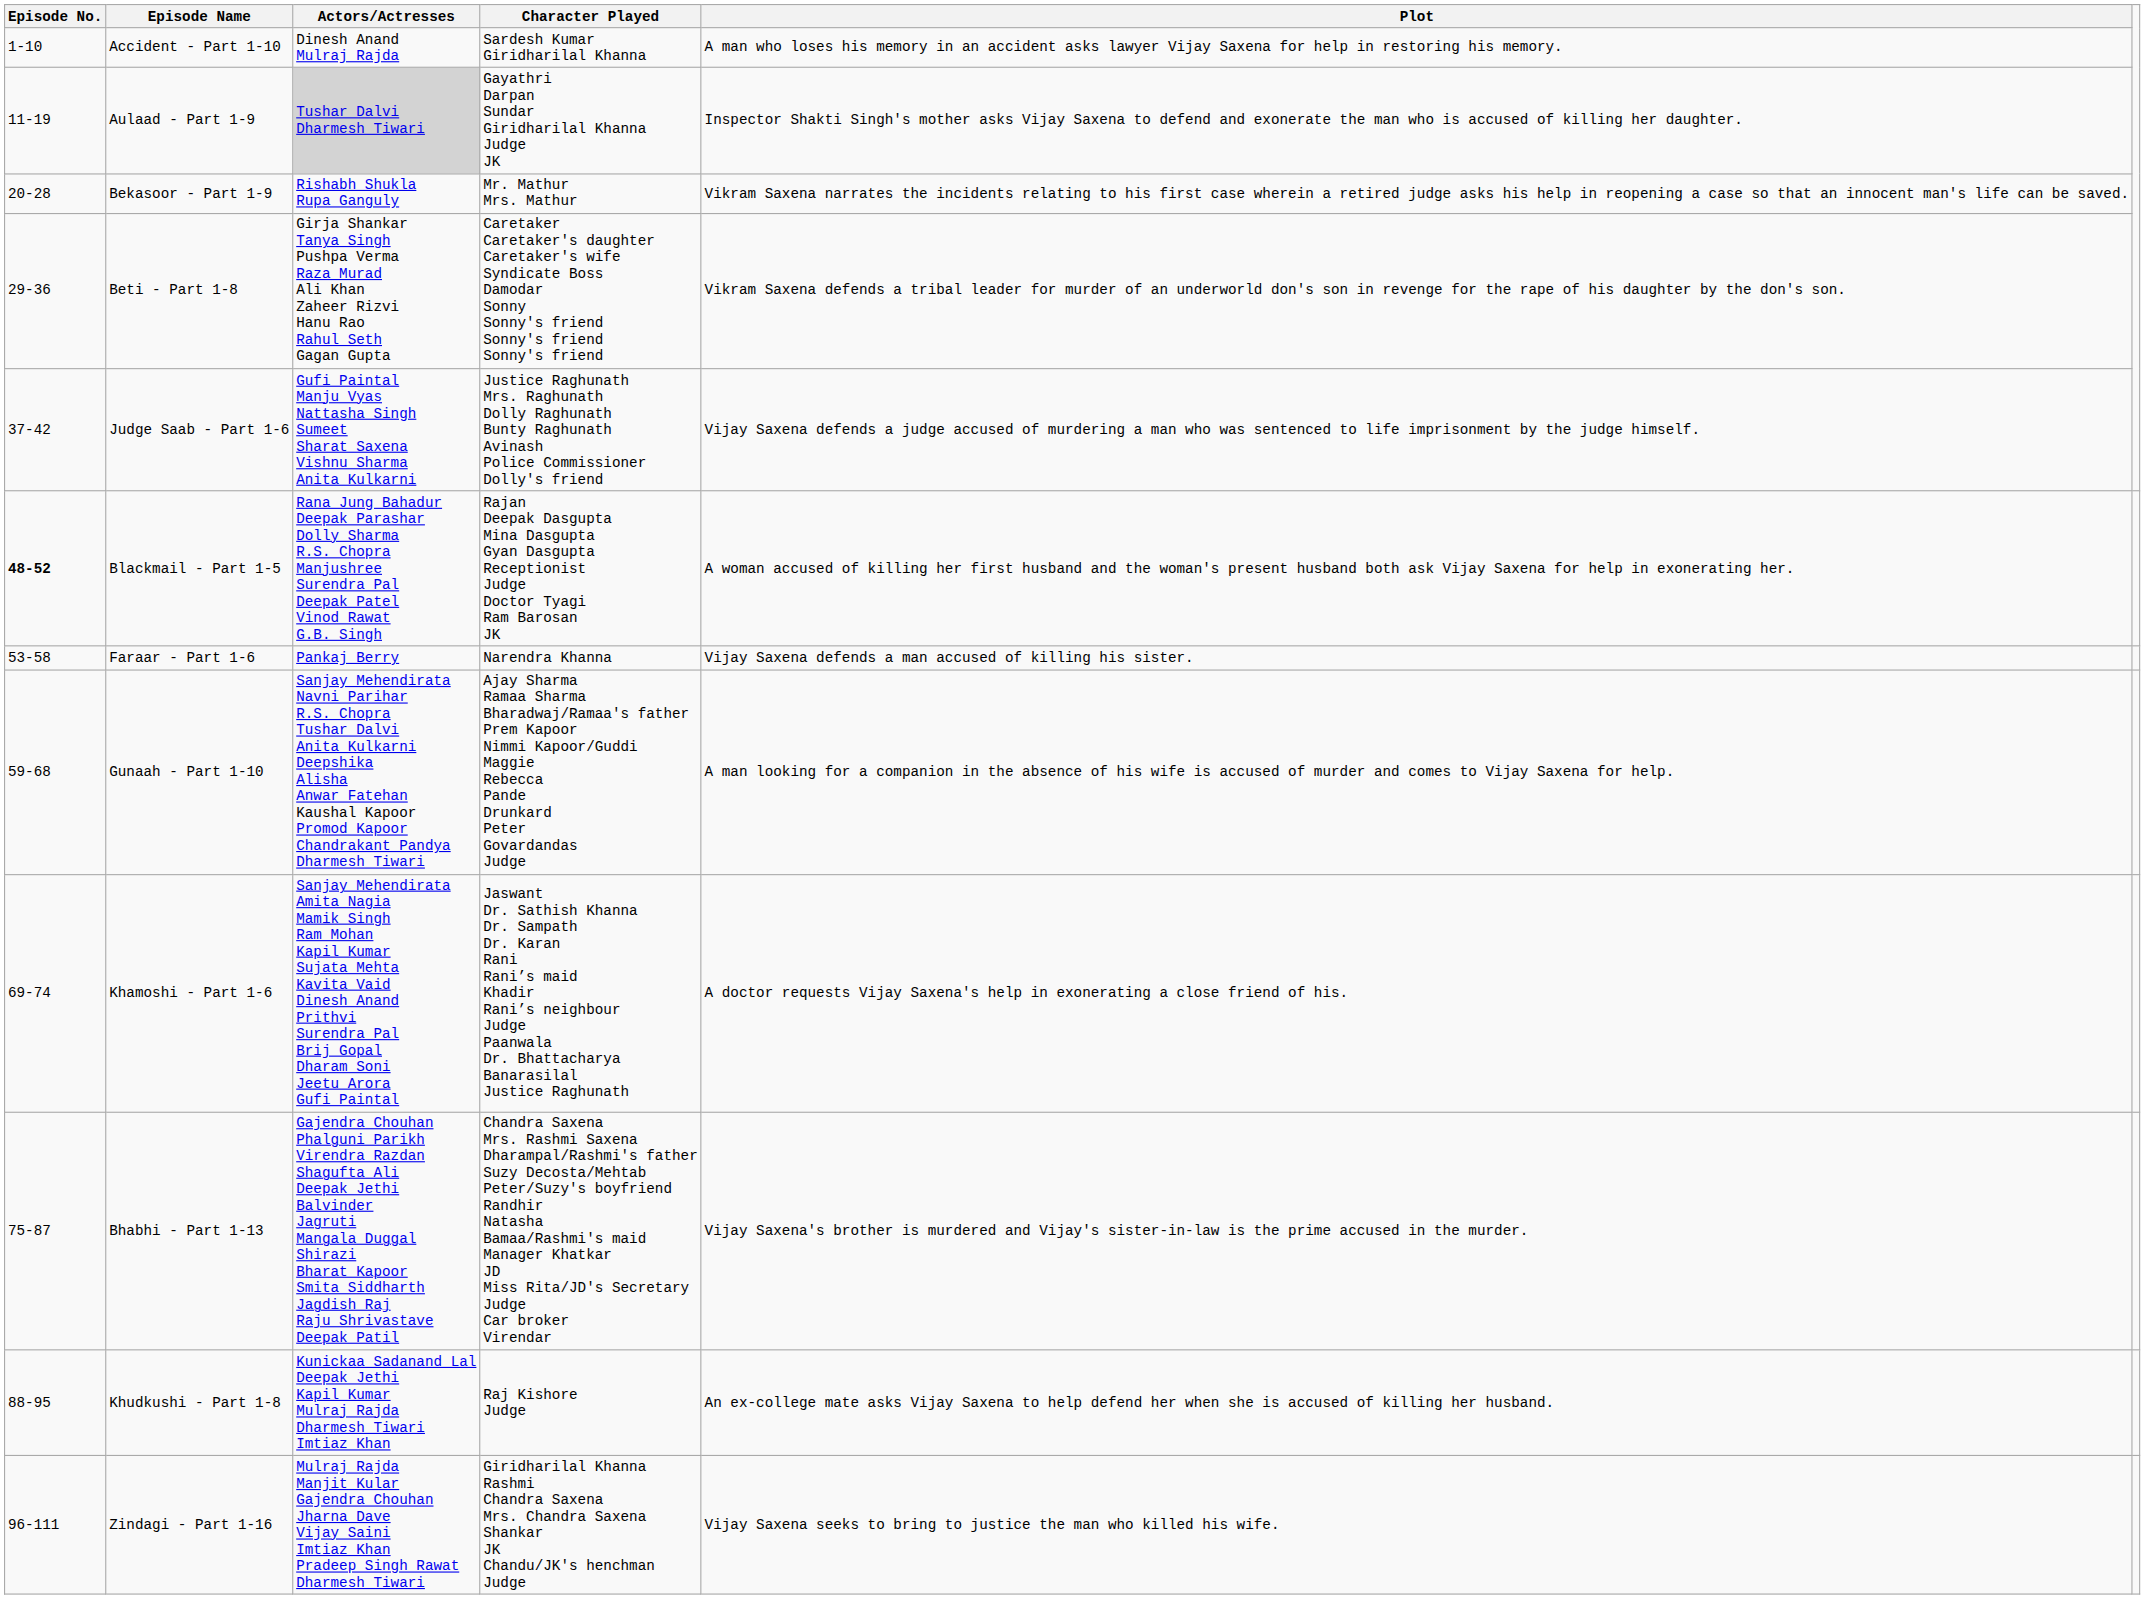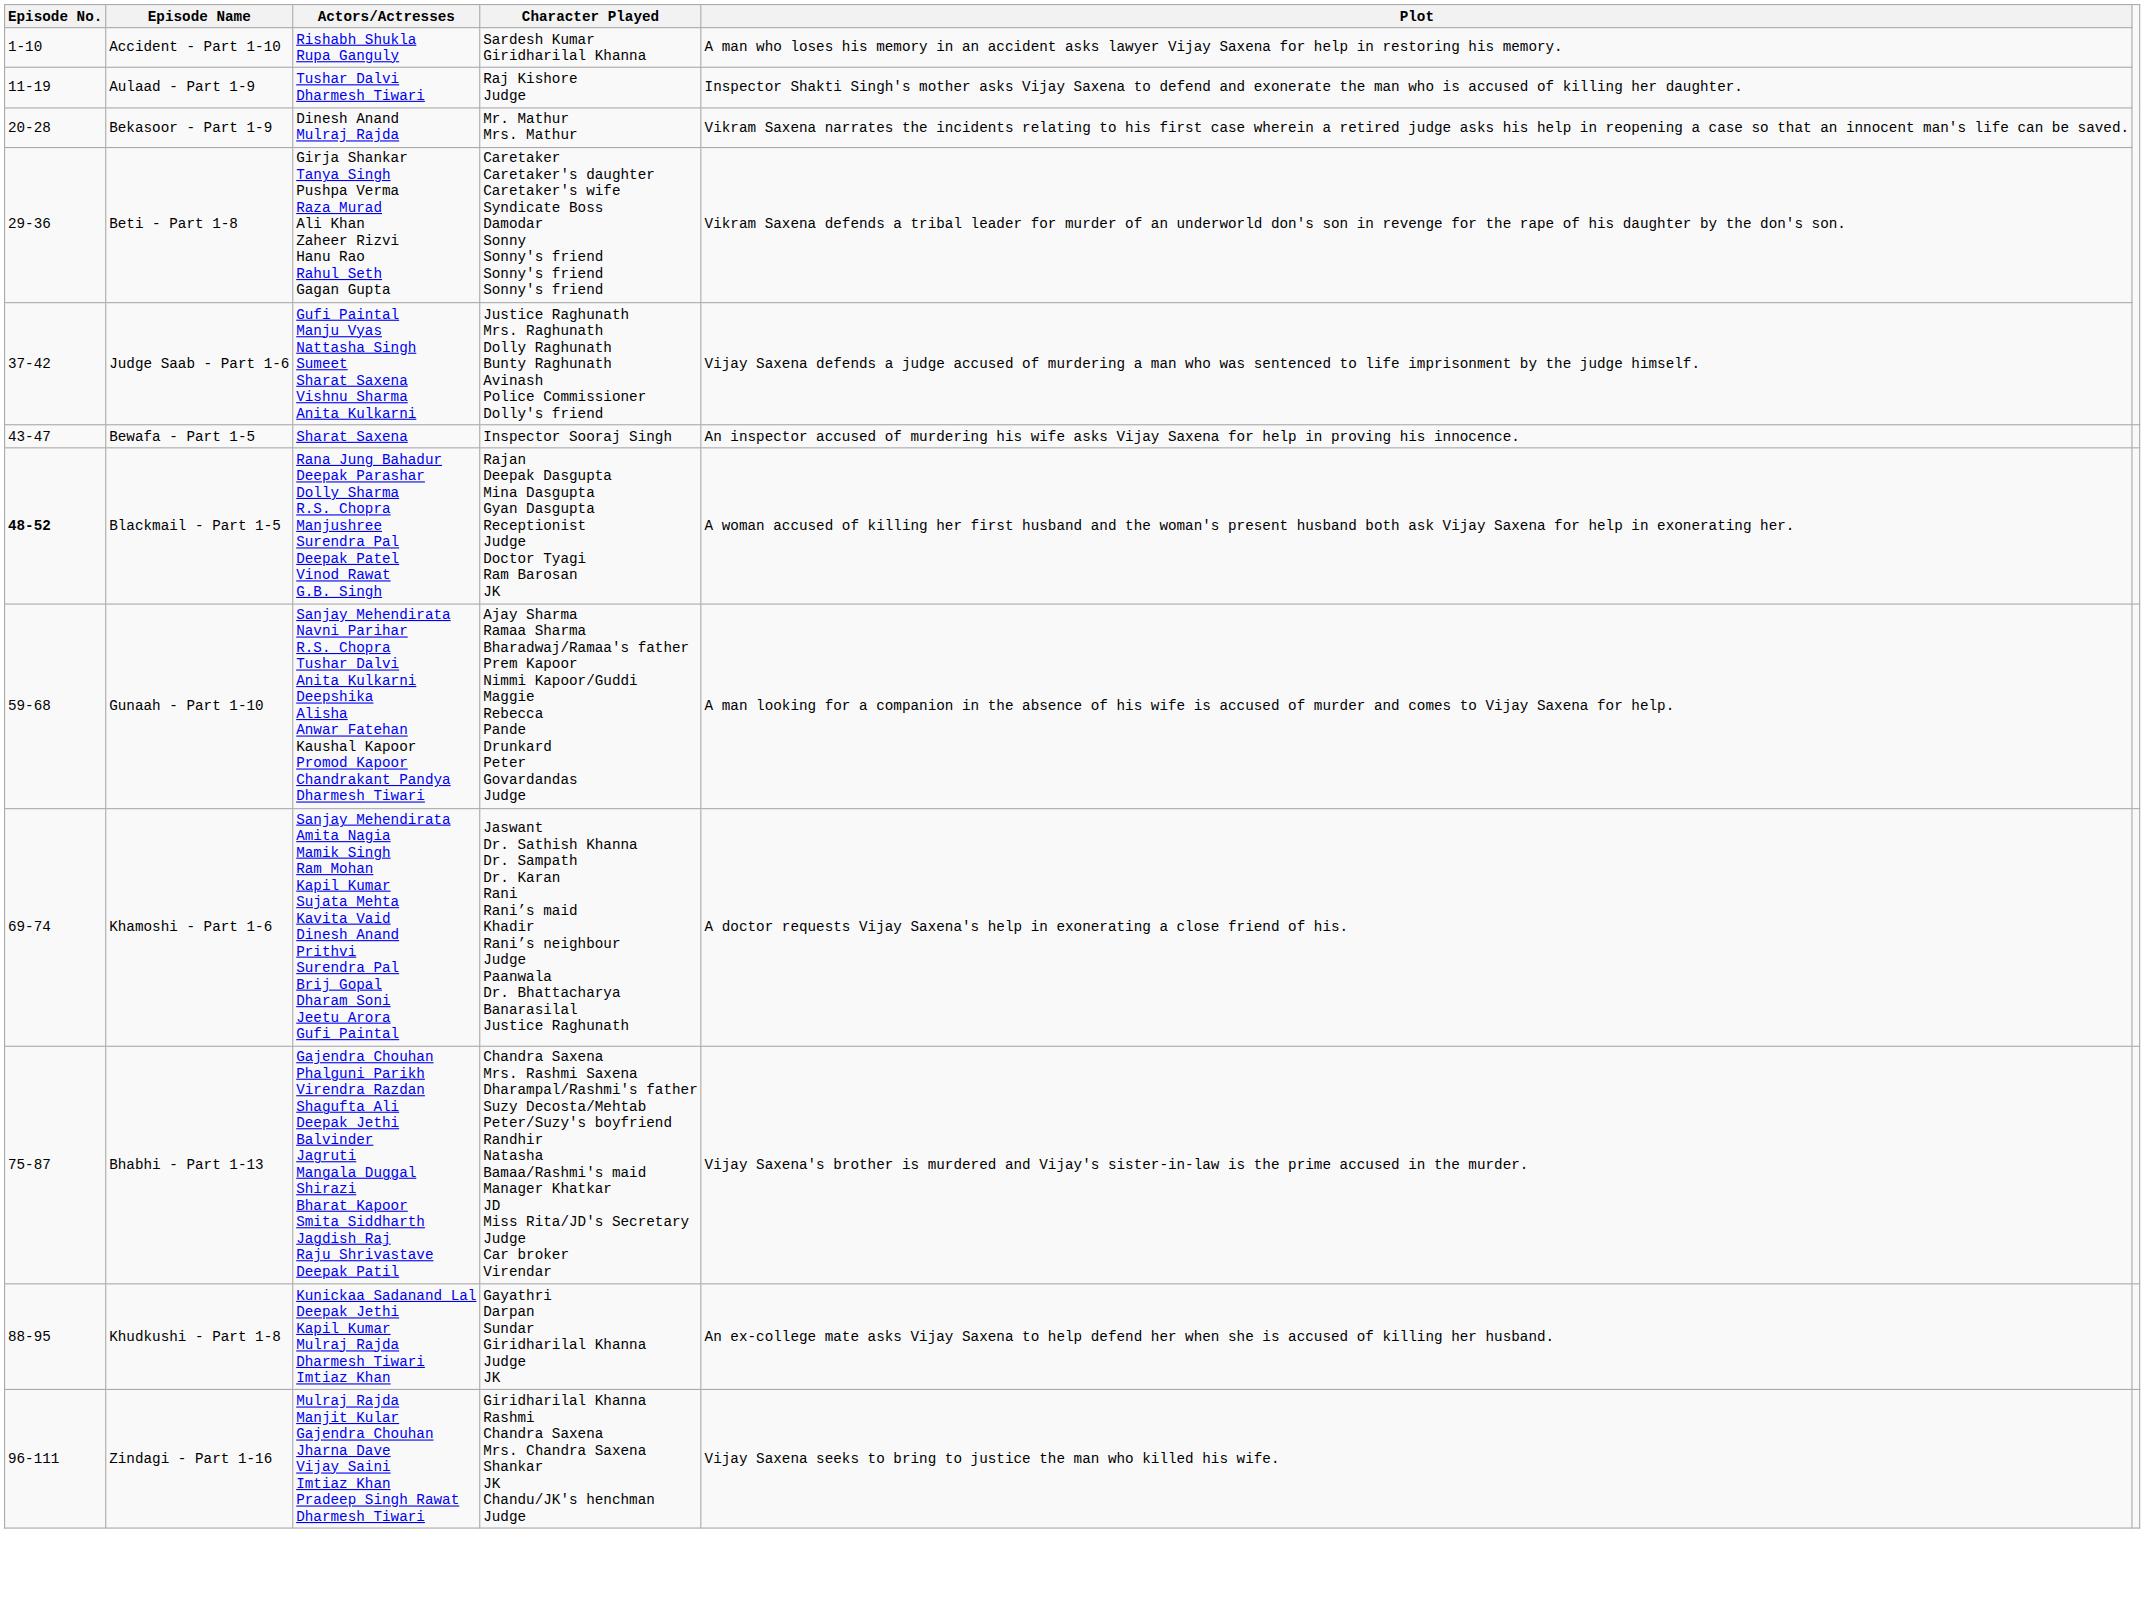 <table class="wikitable sortable">
 <tr>
 <th>Episode No.</th>
 <th>Episode Name</th>
 <th>Actors/Actresses</th>
 <th>Character Played</th>
 <th>Plot</th>
 </tr>
 <tr>
 <td>1-10</td>
 <td>Accident - Part 1-10</td>
-<td>Dinesh Anand<br><a href='#'>Mulraj Rajda</a></td>
+<td><a href='#'>Rishabh Shukla</a><br><a href='#'>Rupa Ganguly</a></td>
 <td>Sardesh Kumar<br>Giridharilal Khanna</td>
 <td>A man who loses his memory in an accident asks lawyer Vijay Saxena for help in restoring his memory.</td>
 </tr>
 <tr>
 <td>11-19</td>
 <td>Aulaad - Part 1-9</td>
-<td style="background: lightgrey;"><a href='#'>Tushar Dalvi</a><br><a href='#'>Dharmesh Tiwari</a></td>
-<td>Gayathri<br>Darpan<br>Sundar<br>Giridharilal Khanna<br>Judge<br>JK</td>
+<td><a href='#'>Tushar Dalvi</a><br><a href='#'>Dharmesh Tiwari</a></td>
+<td>Raj Kishore<br>Judge</td>
 <td>Inspector Shakti Singh's mother asks Vijay Saxena to defend and exonerate the man who is accused of killing her daughter.</td>
 </tr>
 <tr>
 <td>20-28</td>
 <td>Bekasoor - Part 1-9</td>
-<td><a href='#'>Rishabh Shukla</a><br><a href='#'>Rupa Ganguly</a></td>
+<td>Dinesh Anand<br><a href='#'>Mulraj Rajda</a></td>
 <td>Mr. Mathur<br>Mrs. Mathur</td>
 <td>Vikram Saxena narrates the incidents relating to his first case wherein a retired judge asks his help in reopening a case so that an innocent man's life can be saved.</td>
 </tr>
 <tr>
 <td>29-36</td>
 <td>Beti - Part 1-8</td>
 <td>Girja Shankar<br><a href='#'>Tanya Singh</a><br>Pushpa Verma<br><a href='#'>Raza Murad</a><br>Ali Khan<br>Zaheer Rizvi<br>Hanu Rao<br><a href='#'>Rahul Seth</a><br>Gagan Gupta</td>
 <td>Caretaker<br>Caretaker's daughter<br>Caretaker's wife<br>Syndicate Boss<br>Damodar<br>Sonny<br>Sonny's friend<br>Sonny's friend<br>Sonny's friend</td>
 <td>Vikram Saxena defends a tribal leader for murder of an underworld don's son in revenge for the rape of his daughter by the don's son.</td>
 </tr>
 <tr>
 <td>37-42</td>
 <td>Judge Saab - Part 1-6</td>
 <td><a href='#'>Gufi Paintal</a><br><a href='#'>Manju Vyas</a><br><a href='#'>Nattasha Singh</a><br><a href='#'>Sumeet</a><br><a href='#'>Sharat Saxena</a><br><a href='#'>Vishnu Sharma</a><br><a href='#'>Anita Kulkarni</a></td>
 <td>Justice Raghunath<br>Mrs. Raghunath<br>Dolly Raghunath<br>Bunty Raghunath<br>Avinash<br>Police Commissioner<br>Dolly's friend</td>
 <td>Vijay Saxena defends a judge accused of murdering a man who was sentenced to life imprisonment by the judge himself.</td>
 </tr>
 <tr>
+<td>43-47</td>
+<td>Bewafa - Part 1-5</td>
+<td><a href='#'>Sharat Saxena</a></td>
+<td>Inspector Sooraj Singh</td>
+<td>An inspector accused of murdering his wife asks Vijay Saxena for help in proving his innocence.</td>
+<td></td>
+</tr>
+<tr>
 <td><strong>48-52</strong></td>
 <td>Blackmail - Part 1-5</td>
 <td><a href='#'>Rana Jung Bahadur</a><br><a href='#'>Deepak Parashar</a><br><a href='#'>Dolly Sharma</a><br><a href='#'>R.S. Chopra</a><br><a href='#'>Manjushree</a><br><a href='#'>Surendra Pal</a><br><a href='#'>Deepak Patel</a><br><a href='#'>Vinod Rawat</a><br><a href='#'>G.B. Singh</a></td>
 <td>Rajan<br>Deepak Dasgupta<br>Mina Dasgupta<br>Gyan Dasgupta<br>Receptionist<br>Judge<br>Doctor Tyagi<br>Ram Barosan<br>JK</td>
 <td>A woman accused of killing her first husband and the woman's present husband both ask Vijay Saxena for help in exonerating her.</td>
-<td></td>
-</tr>
-<tr>
-<td>53-58</td>
-<td>Faraar - Part 1-6</td>
-<td><a href='#'>Pankaj Berry</a></td>
-<td>Narendra Khanna</td>
-<td>Vijay Saxena defends a man accused of killing his sister.</td>
 <td></td>
 </tr>
 <tr>
 <td>59-68</td>
 <td>Gunaah - Part 1-10</td>
 <td><a href='#'>Sanjay Mehendirata</a><br><a href='#'>Navni Parihar</a><br><a href='#'>R.S. Chopra</a><br><a href='#'>Tushar Dalvi</a><br><a href='#'>Anita Kulkarni</a><br><a href='#'>Deepshika</a><br><a href='#'>Alisha</a><br><a href='#'>Anwar Fatehan</a><br>Kaushal Kapoor<br><a href='#'>Promod Kapoor</a><br><a href='#'>Chandrakant Pandya</a><br><a href='#'>Dharmesh Tiwari</a></td>
 <td>Ajay Sharma<br>Ramaa Sharma<br>Bharadwaj/Ramaa's father<br>Prem Kapoor<br> Nimmi Kapoor/Guddi<br>Maggie<br>Rebecca<br>Pande<br>Drunkard<br>Peter<br>Govardandas<br>Judge</td>
 <td>A man looking for a companion in the absence of his wife is accused of murder and comes to Vijay Saxena for help.</td>
 <td></td>
 </tr>
 <tr>
 <td>69-74</td>
 <td>Khamoshi - Part 1-6</td>
 <td><a href='#'>Sanjay Mehendirata</a><br><a href='#'>Amita Nagia</a><br><a href='#'>Mamik Singh</a><br><a href='#'>Ram Mohan</a><br><a href='#'>Kapil Kumar</a><br><a href='#'>Sujata Mehta</a><br><a href='#'>Kavita Vaid</a><br><a href='#'>Dinesh Anand</a><br><a href='#'>Prithvi</a><br><a href='#'>Surendra Pal</a><br><a href='#'>Brij Gopal</a><br><a href='#'>Dharam Soni</a><br><a href='#'>Jeetu Arora</a><br><a href='#'>Gufi Paintal</a></td>
 <td Dr. Jaswant>Jaswant<br>Dr. Sathish Khanna<br>Dr. Sampath<br>Dr. Karan<br>Rani<br>Rani’s maid<br>Khadir<br>Rani’s neighbour<br>Judge<br>Paanwala<br>Dr. Bhattacharya<br>Banarasilal<br>Justice Raghunath</td>
 <td>A doctor requests Vijay Saxena's help in exonerating a close friend of his.</td>
 <td></td>
 </tr>
 <tr>
 <td>75-87</td>
 <td>Bhabhi - Part 1-13</td>
 <td><a href='#'>Gajendra Chouhan</a><br><a href='#'>Phalguni Parikh</a><br><a href='#'>Virendra Razdan</a><br><a href='#'>Shagufta Ali</a><br><a href='#'>Deepak Jethi</a><br><a href='#'>Balvinder</a><br><a href='#'>Jagruti</a><br><a href='#'>Mangala Duggal</a><br><a href='#'>Shirazi</a><br><a href='#'>Bharat Kapoor</a><br><a href='#'>Smita Siddharth</a><br><a href='#'>Jagdish Raj</a><br><a href='#'>Raju Shrivastave</a><br><a href='#'>Deepak Patil</a></td>
 <td>Chandra Saxena<br>Mrs. Rashmi Saxena<br>Dharampal/Rashmi's father<br>Suzy Decosta/Mehtab<br>Peter/Suzy's boyfriend<br>Randhir<br>Natasha<br>Bamaa/Rashmi's maid<br>Manager Khatkar<br>JD<br>Miss Rita/JD's Secretary<br>Judge<br>Car broker<br>Virendar</td>
 <td>Vijay Saxena's brother is murdered and Vijay's sister-in-law is the prime accused in the murder.</td>
 <td></td>
 </tr>
 <tr>
 <td>88-95</td>
 <td>Khudkushi - Part 1-8</td>
 <td><a href='#'>Kunickaa Sadanand Lal</a><br><a href='#'>Deepak Jethi</a><br><a href='#'>Kapil Kumar</a><br><a href='#'>Mulraj Rajda</a><br><a href='#'>Dharmesh Tiwari</a><br><a href='#'>Imtiaz Khan</a></td>
-<td>Raj Kishore<br>Judge</td>
+<td>Gayathri<br>Darpan<br>Sundar<br>Giridharilal Khanna<br>Judge<br>JK</td>
 <td>An ex-college mate asks Vijay Saxena to help defend her when she is accused of killing her husband.</td>
 <td></td>
 </tr>
 <tr>
 <td>96-111</td>
 <td>Zindagi - Part 1-16</td>
 <td><a href='#'>Mulraj Rajda</a><br><a href='#'>Manjit Kular</a><br><a href='#'>Gajendra Chouhan</a><br><a href='#'>Jharna Dave</a><br><a href='#'>Vijay Saini</a><br><a href='#'>Imtiaz Khan</a><br><a href='#'>Pradeep Singh Rawat</a><br><a href='#'>Dharmesh Tiwari</a></td>
 <td>Giridharilal Khanna<br>Rashmi<br>Chandra Saxena<br>Mrs. Chandra Saxena<br>Shankar<br>JK<br>Chandu/JK's henchman<br>Judge</td>
 <td>Vijay Saxena seeks to bring to justice the man who killed his wife.</td>
 <td></td>
 </tr>
 </table>
